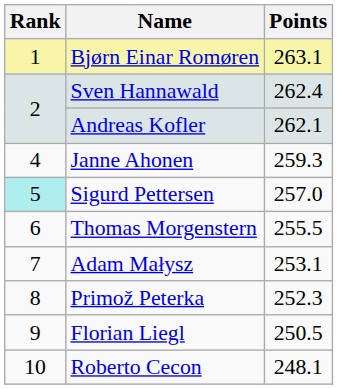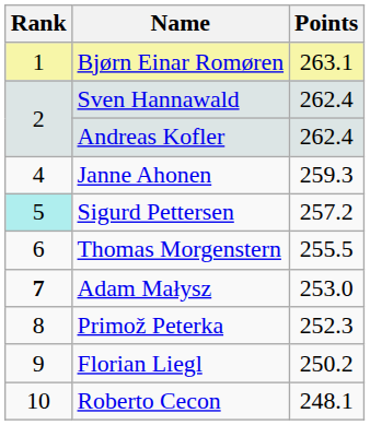 <table class="wikitable sortable">
 <tr>
 <th align=Center>Rank</th>
 <th>Name</th>
 <th>Points</th>
 </tr>
 <tr style="background:#F7F6A8">
 <td align=center>1</td>
 <td> <a href='#'>Bjørn Einar Romøren</a></td>
 <td align=center>263.1</td>
 </tr>
 <tr style="background: #DCE5E5;">
 <td rowspan=2 align=center>2</td>
 <td> <a href='#'>Sven Hannawald</a></td>
 <td align=center>262.4</td>
 </tr>
 <tr style="background: #DCE5E5;">
 <td> <a href='#'>Andreas Kofler</a></td>
-<td align=center>262.1</td>
+<td align=center>262.4</td>
 </tr>
 <tr>
 <td align=center>4</td>
 <td> <a href='#'>Janne Ahonen</a></td>
 <td align=center>259.3</td>
 </tr>
 <tr>
 <td align=center style="background: paleturquoise;">5</td>
 <td> <a href='#'>Sigurd Pettersen</a></td>
-<td align=center>257.0</td>
+<td align=center>257.2</td>
 </tr>
 <tr>
 <td align=center>6</td>
 <td> <a href='#'>Thomas Morgenstern</a></td>
 <td align=center>255.5</td>
 </tr>
 <tr>
-<td align=center>7</td>
+<td align=center><strong>7</strong></td>
 <td> <a href='#'>Adam Małysz</a></td>
-<td align=center>253.1</td>
+<td align=center>253.0</td>
 </tr>
 <tr>
 <td align=center>8</td>
 <td> <a href='#'>Primož Peterka</a></td>
 <td align=center>252.3</td>
 </tr>
 <tr>
 <td align=center>9</td>
 <td> <a href='#'>Florian Liegl</a></td>
-<td align=center>250.5</td>
+<td align=center>250.2</td>
 </tr>
 <tr>
 <td align=center>10</td>
 <td> <a href='#'>Roberto Cecon</a></td>
 <td align=center>248.1</td>
 </tr>
 </table>
